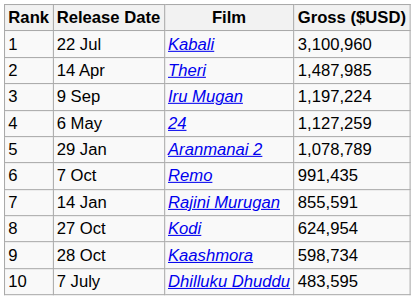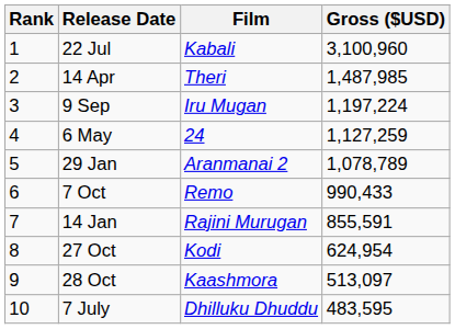 <table class="wikitable">
 <tr>
 <th>Rank</th>
 <th>Release Date</th>
 <th>Film</th>
 <th>Gross ($USD)</th>
 </tr>
 <tr>
 <td>1</td>
 <td>22 Jul</td>
 <td><em><a href='#'>Kabali</a></em></td>
 <td>3,100,960</td>
 </tr>
 <tr>
 <td>2</td>
 <td>14 Apr</td>
 <td><a href='#'><em>Theri</em></a></td>
 <td>1,487,985</td>
 </tr>
 <tr>
 <td>3</td>
 <td>9 Sep</td>
 <td><em><a href='#'>Iru Mugan</a></em></td>
 <td>1,197,224</td>
 </tr>
 <tr>
 <td>4</td>
 <td>6 May</td>
 <td><a href='#'><em>24</em></a></td>
 <td>1,127,259</td>
 </tr>
 <tr>
 <td>5</td>
 <td>29 Jan</td>
 <td><em><a href='#'>Aranmanai 2</a></em></td>
 <td>1,078,789</td>
 </tr>
 <tr>
 <td>6</td>
 <td>7 Oct</td>
 <td><a href='#'><em>Remo</em></a></td>
-<td>991,435</td>
+<td>990,433</td>
 </tr>
 <tr>
 <td>7</td>
 <td>14 Jan</td>
 <td><em><a href='#'>Rajini Murugan</a></em></td>
 <td>855,591</td>
 </tr>
 <tr>
 <td>8</td>
 <td>27 Oct</td>
 <td><a href='#'><em>Kodi</em></a></td>
 <td>624,954</td>
 </tr>
 <tr>
 <td>9</td>
 <td>28 Oct</td>
 <td><em><a href='#'>Kaashmora</a></em></td>
-<td>598,734</td>
+<td>513,097</td>
 </tr>
 <tr>
 <td>10</td>
 <td>7 July</td>
 <td><em><a href='#'>Dhilluku Dhuddu</a></em></td>
 <td>483,595</td>
 </tr>
 </table>
